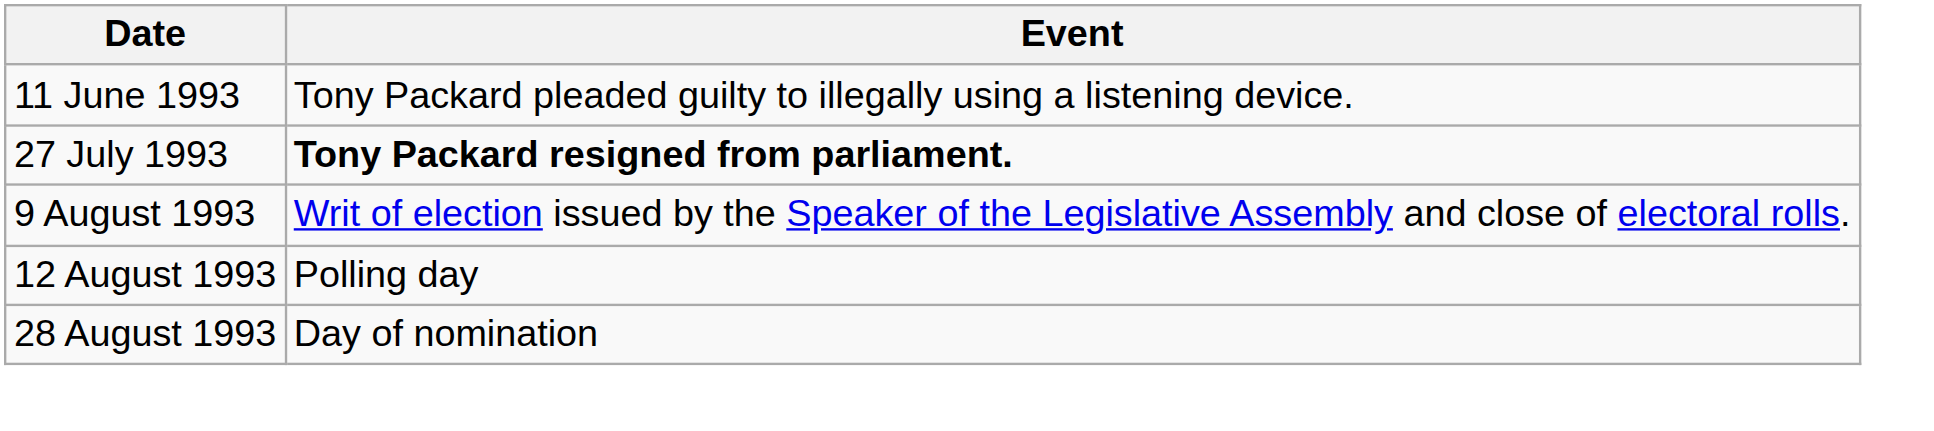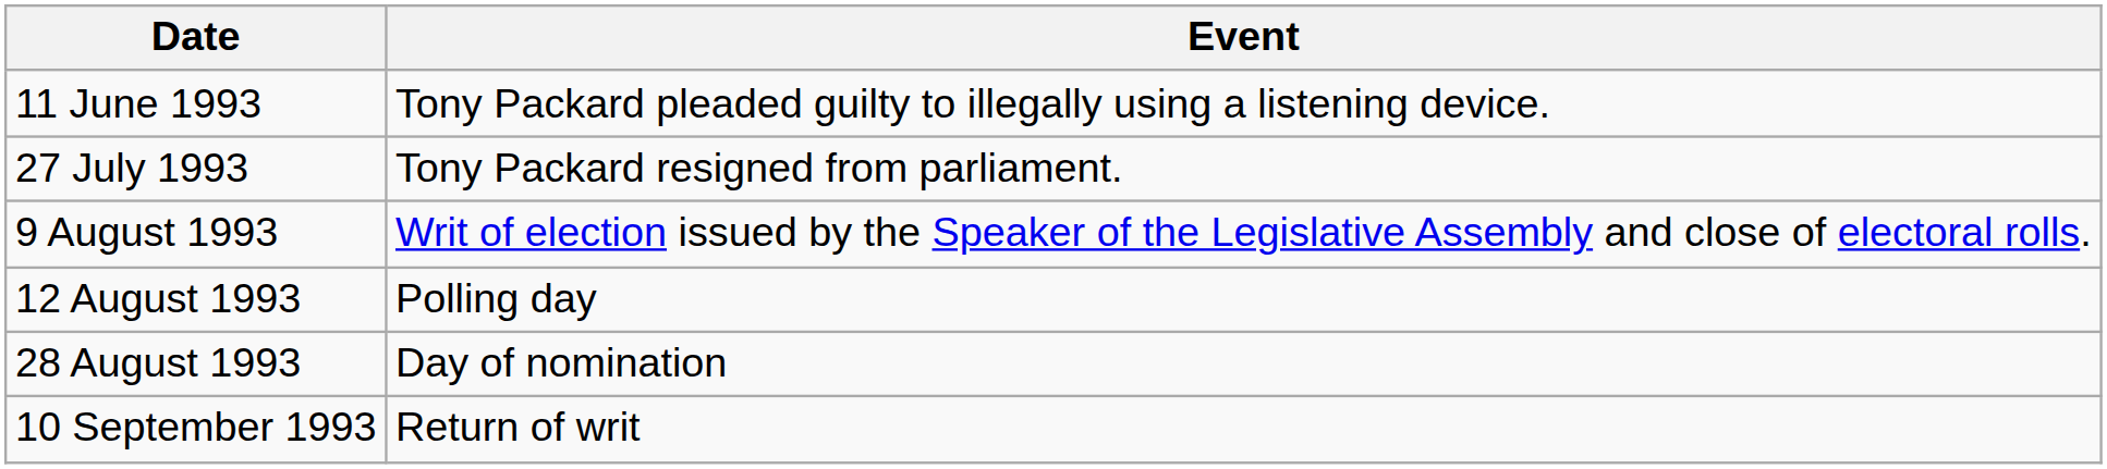 <table class="wikitable">
 <tr>
 <th>Date</th>
 <th>Event</th>
 </tr>
 <tr>
 <td>11 June 1993</td>
 <td>Tony Packard pleaded guilty to illegally using a listening device.</td>
 </tr>
 <tr>
 <td>27 July 1993</td>
-<td><strong>Tony Packard resigned from parliament.</strong></td>
+<td>Tony Packard resigned from parliament.</td>
 </tr>
 <tr>
 <td>9 August 1993</td>
 <td><a href='#'>Writ of election</a> issued by the <a href='#'>Speaker of the Legislative Assembly</a> and close of <a href='#'>electoral rolls</a>.</td>
 </tr>
 <tr>
 <td>12 August 1993</td>
 <td>Polling day</td>
 </tr>
 <tr>
 <td>28 August 1993</td>
 <td>Day of nomination</td>
 </tr>
+<tr>
+<td>10 September 1993</td>
+<td>Return of writ</td>
+</tr>
 </table>
